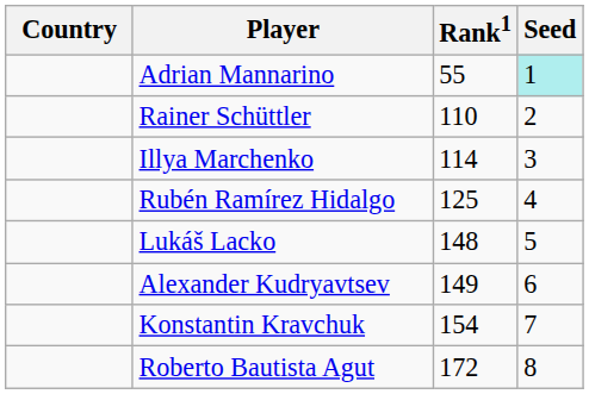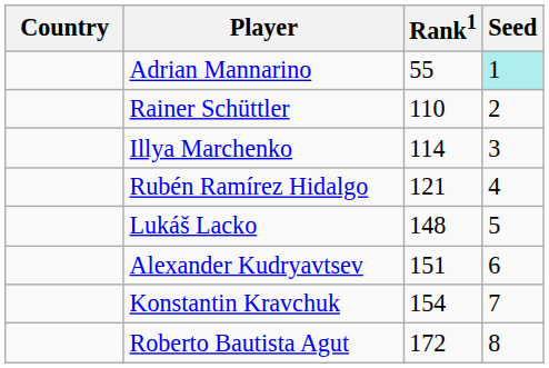 <table class="sortable wikitable">
 <tr>
 <th width="70">Country</th>
 <th width="175">Player</th>
 <th>Rank<sup>1</sup></th>
 <th>Seed</th>
 </tr>
 <tr>
 <td></td>
 <td><a href='#'>Adrian Mannarino</a></td>
 <td>55</td>
 <td style="background: paleturquoise;">1</td>
 </tr>
 <tr>
 <td></td>
 <td><a href='#'>Rainer Schüttler</a></td>
 <td>110</td>
 <td>2</td>
 </tr>
 <tr>
 <td></td>
 <td><a href='#'>Illya Marchenko</a></td>
 <td>114</td>
 <td>3</td>
 </tr>
 <tr>
 <td></td>
 <td><a href='#'>Rubén Ramírez Hidalgo</a></td>
-<td>125</td>
+<td>121</td>
 <td>4</td>
 </tr>
 <tr>
 <td></td>
 <td><a href='#'>Lukáš Lacko</a></td>
 <td>148</td>
 <td>5</td>
 </tr>
 <tr>
 <td></td>
 <td><a href='#'>Alexander Kudryavtsev</a></td>
-<td>149</td>
+<td>151</td>
 <td>6</td>
 </tr>
 <tr>
 <td></td>
 <td><a href='#'>Konstantin Kravchuk</a></td>
 <td>154</td>
 <td>7</td>
 </tr>
 <tr>
 <td></td>
 <td><a href='#'>Roberto Bautista Agut</a></td>
 <td>172</td>
 <td>8</td>
 </tr>
 </table>
